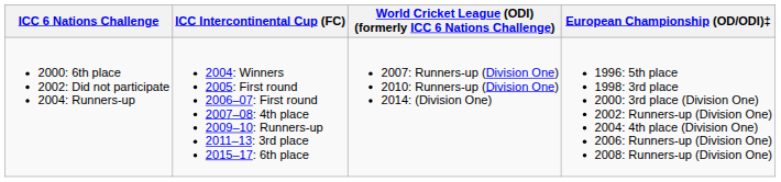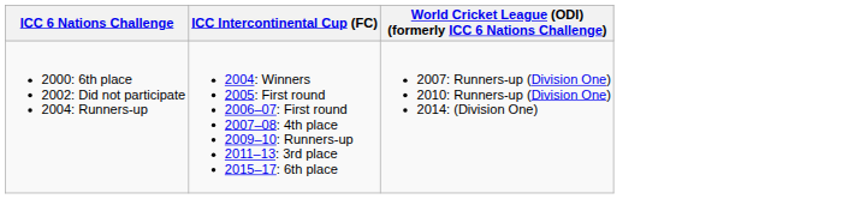 <table class="wikitable">
 <tr style="background:#ccc;">
 <th><a href='#'>ICC 6 Nations Challenge</a></th>
 <th><a href='#'>ICC Intercontinental Cup</a> (FC)</th>
 <th><a href='#'>World Cricket League</a> (ODI)<br>(formerly <a href='#'>ICC 6 Nations Challenge</a>)</th>
-<th><a href='#'>European Championship</a> (OD/ODI)‡</th>
 </tr>
 <tr>
 <td style="vertical-align:top;"><br><ul><li>2000: 6th place</li><li>2002: Did not participate</li><li>2004: Runners-up</li></ul></td>
 <td style="vertical-align:top;"><br><ul><li><a href='#'>2004</a>: Winners</li><li><a href='#'>2005</a>: First round</li><li><a href='#'>2006–07</a>: First round</li><li><a href='#'>2007–08</a>: 4th place</li><li><a href='#'>2009–10</a>: Runners-up</li><li><a href='#'>2011–13</a>: 3rd place</li><li><a href='#'>2015–17</a>: 6th place</li></ul></td>
 <td style="vertical-align:top;"><br><ul><li>2007: Runners-up (<a href='#'>Division One</a>)</li><li>2010: Runners-up (<a href='#'>Division One</a>)</li><li>2014: (Division One)</li></ul></td>
-<td style="vertical-align:top;"><br><ul><li>1996: 5th place</li><li>1998: 3rd place</li><li>2000: 3rd place (Division One)</li><li>2002: Runners-up (Division One)</li><li>2004: 4th place (Division One)</li><li>2006: Runners-up (Division One)</li><li>2008: Runners-up (Division One)</li></ul></td>
 </tr>
 </table>
